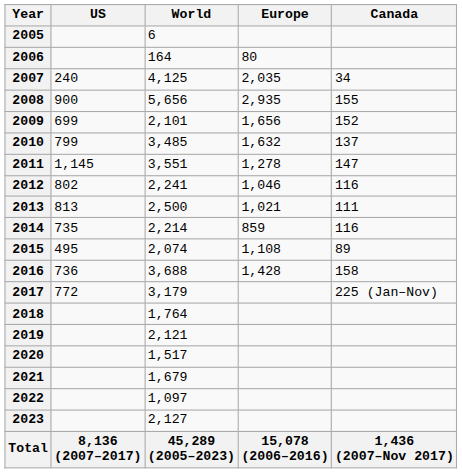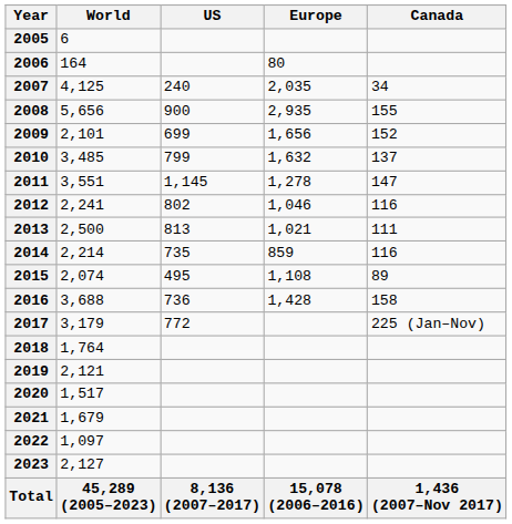 <table class="wikitable" style="margin:0.5em ; font-size:95%">
 <tr>
 <th>Year</th>
+<th>World</th>
 <th>US</th>
-<th>World</th>
 <th>Europe</th>
 <th>Canada</th>
 </tr>
 <tr>
 <th>2005</th>
+<td>6</td>
 <td></td>
-<td>6</td>
 <td></td>
 <td></td>
 </tr>
 <tr>
 <th>2006</th>
+<td>164</td>
 <td></td>
-<td>164</td>
 <td>80</td>
 <td></td>
 </tr>
 <tr>
 <th>2007</th>
+<td>4,125</td>
 <td>240</td>
-<td>4,125</td>
 <td>2,035</td>
 <td>34 </td>
 </tr>
 <tr>
 <th>2008</th>
+<td>5,656</td>
 <td>900</td>
-<td>5,656</td>
 <td>2,935</td>
 <td>155</td>
 </tr>
 <tr>
 <th>2009</th>
+<td>2,101</td>
 <td>699</td>
-<td>2,101</td>
 <td>1,656</td>
 <td>152</td>
 </tr>
 <tr>
 <th>2010</th>
+<td>3,485</td>
 <td>799</td>
-<td>3,485</td>
 <td>1,632</td>
 <td>137</td>
 </tr>
 <tr>
 <th>2011</th>
+<td>3,551</td>
 <td>1,145</td>
-<td>3,551</td>
 <td>1,278</td>
 <td>147</td>
 </tr>
 <tr>
 <th>2012</th>
+<td>2,241</td>
 <td>802</td>
-<td>2,241</td>
 <td>1,046</td>
 <td>116</td>
 </tr>
 <tr>
 <th>2013</th>
+<td>2,500</td>
 <td>813</td>
-<td>2,500</td>
 <td>1,021</td>
 <td>111</td>
 </tr>
 <tr>
 <th>2014</th>
+<td>2,214</td>
 <td>735</td>
-<td>2,214</td>
 <td>859</td>
 <td>116</td>
 </tr>
 <tr>
 <th>2015</th>
+<td>2,074</td>
 <td>495</td>
-<td>2,074</td>
 <td>1,108</td>
 <td>89</td>
 </tr>
 <tr>
 <th>2016</th>
+<td>3,688</td>
 <td>736</td>
-<td>3,688</td>
 <td>1,428</td>
 <td>158</td>
 </tr>
 <tr>
 <th>2017</th>
+<td>3,179</td>
 <td>772</td>
-<td>3,179</td>
 <td></td>
 <td>225 (Jan–Nov)</td>
 </tr>
 <tr>
 <th>2018</th>
+<td>1,764</td>
 <td></td>
-<td>1,764</td>
 <td></td>
 <td></td>
 </tr>
 <tr>
 <th>2019</th>
+<td>2,121</td>
 <td></td>
-<td>2,121</td>
 <td></td>
 <td></td>
 </tr>
 <tr>
 <th>2020</th>
+<td>1,517</td>
 <td></td>
-<td>1,517</td>
 <td></td>
 <td></td>
 </tr>
 <tr>
 <th>2021</th>
+<td>1,679</td>
 <td></td>
-<td>1,679</td>
 <td></td>
 <td></td>
 </tr>
 <tr>
 <th>2022</th>
+<td>1,097</td>
 <td></td>
-<td>1,097</td>
 <td></td>
 <td></td>
 </tr>
 <tr>
 <th>2023</th>
+<td>2,127</td>
 <td></td>
-<td>2,127</td>
 <td></td>
 <td></td>
 </tr>
 <tr>
 <th>Total</th>
+<th>45,289<br>(2005–2023)</th>
 <th>8,136<br>(2007–2017)</th>
-<th>45,289<br>(2005–2023)</th>
 <th>15,078<br>(2006–2016)</th>
 <th>1,436<br>(2007–Nov 2017)</th>
 </tr>
 </table>
